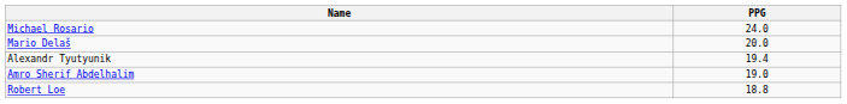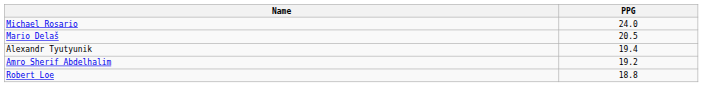 <table class=wikitable width="90%">
 <tr>
 <th width="80%">Name</th>
 <th width="20%">PPG</th>
 </tr>
 <tr>
 <td> <a href='#'>Michael Rosario</a></td>
 <td align=center>24.0</td>
 </tr>
 <tr>
 <td> <a href='#'>Mario Delaš</a></td>
-<td align=center>20.0</td>
+<td align=center>20.5</td>
 </tr>
 <tr>
 <td> Alexandr Tyutyunik</td>
 <td align=center>19.4</td>
 </tr>
 <tr>
 <td> <a href='#'>Amro Sherif Abdelhalim</a></td>
-<td align=center>19.0</td>
+<td align=center>19.2</td>
 </tr>
 <tr>
 <td> <a href='#'>Robert Loe</a></td>
 <td align=center>18.8</td>
 </tr>
 </table>
